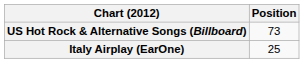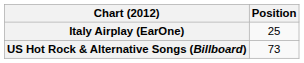 <table class="wikitable plainrowheaders" style="text-align:center">
 <tr>
 <th scope="col">Chart (2012)</th>
 <th scope="col">Position</th>
 </tr>
 <tr>
+<th scope="row">Italy Airplay (EarOne)</th>
+<td>25</td>
+</tr>
+<tr>
 <th scope="row">US Hot Rock & Alternative Songs (<em>Billboard</em>)</th>
 <td>73</td>
 </tr>
-<tr>
-<th scope="row">Italy Airplay (EarOne)</th>
-<td>25</td>
-</tr>
 </table>
